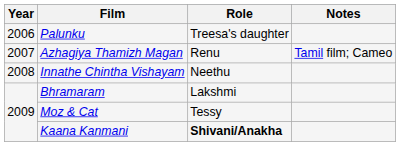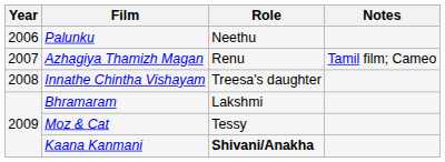 <table class="wikitable sortable" style="background:#f5f5f5;">
 <tr style="background:#B0C4DE;">
 <th>Year</th>
 <th>Film</th>
 <th>Role</th>
 <th>Notes</th>
 </tr>
 <tr>
 <td>2006</td>
 <td><em><a href='#'>Palunku</a></em></td>
-<td>Treesa's daughter</td>
+<td>Neethu</td>
 <td></td>
 </tr>
 <tr>
 <td>2007</td>
 <td><em><a href='#'>Azhagiya Thamizh Magan</a></em></td>
 <td>Renu</td>
 <td><a href='#'>Tamil</a> film; Cameo</td>
 </tr>
 <tr>
 <td>2008</td>
 <td><em><a href='#'>Innathe Chintha Vishayam</a></em></td>
-<td>Neethu</td>
+<td>Treesa's daughter</td>
 <td></td>
 </tr>
 <tr>
 <td rowspan=3>2009</td>
 <td><em><a href='#'>Bhramaram</a></em></td>
 <td>Lakshmi</td>
 <td></td>
 </tr>
 <tr>
 <td><em><a href='#'>Moz & Cat</a></em></td>
 <td>Tessy</td>
 <td></td>
 </tr>
 <tr>
 <td><em><a href='#'>Kaana Kanmani</a></em></td>
 <td><strong>Shivani/Anakha</strong></td>
 <td></td>
 </tr>
 </table>
